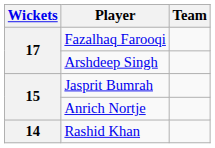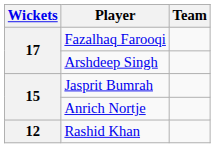 <table class="wikitable">
 <tr>
 <th scope=col><a href='#'>Wickets</a></th>
 <th scope=col>Player</th>
 <th scope=col>Team</th>
 </tr>
 <tr>
 <th scope=rowgroup rowspan=2>17</th>
 <td><a href='#'>Fazalhaq Farooqi</a></td>
 <td></td>
 </tr>
 <tr>
 <td><a href='#'>Arshdeep Singh</a></td>
 <td></td>
 </tr>
 <tr>
 <th scope=rowgroup rowspan=2>15</th>
 <td><a href='#'>Jasprit Bumrah</a></td>
 <td></td>
 </tr>
 <tr>
 <td><a href='#'>Anrich Nortje</a></td>
 <td></td>
 </tr>
 <tr>
-<th scope=row>14</th>
+<th scope=row>12</th>
 <td><a href='#'>Rashid Khan</a></td>
 <td></td>
 </tr>
 </table>
